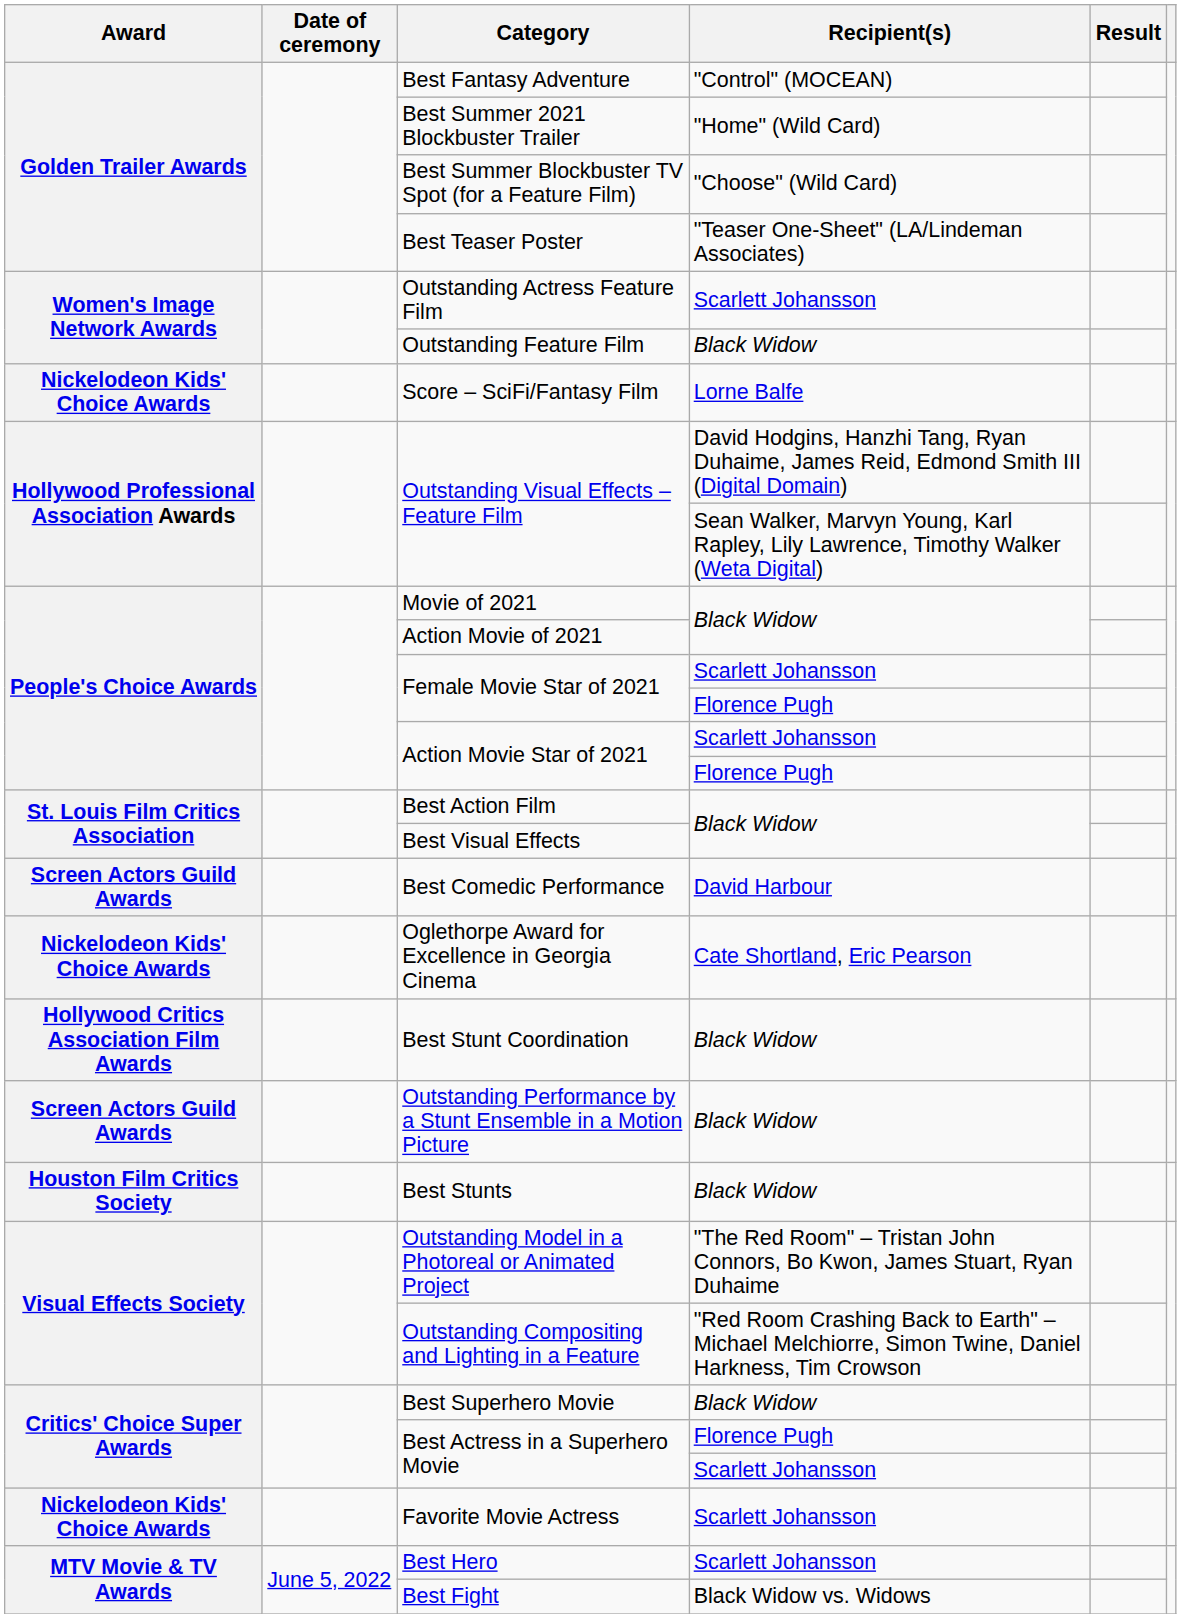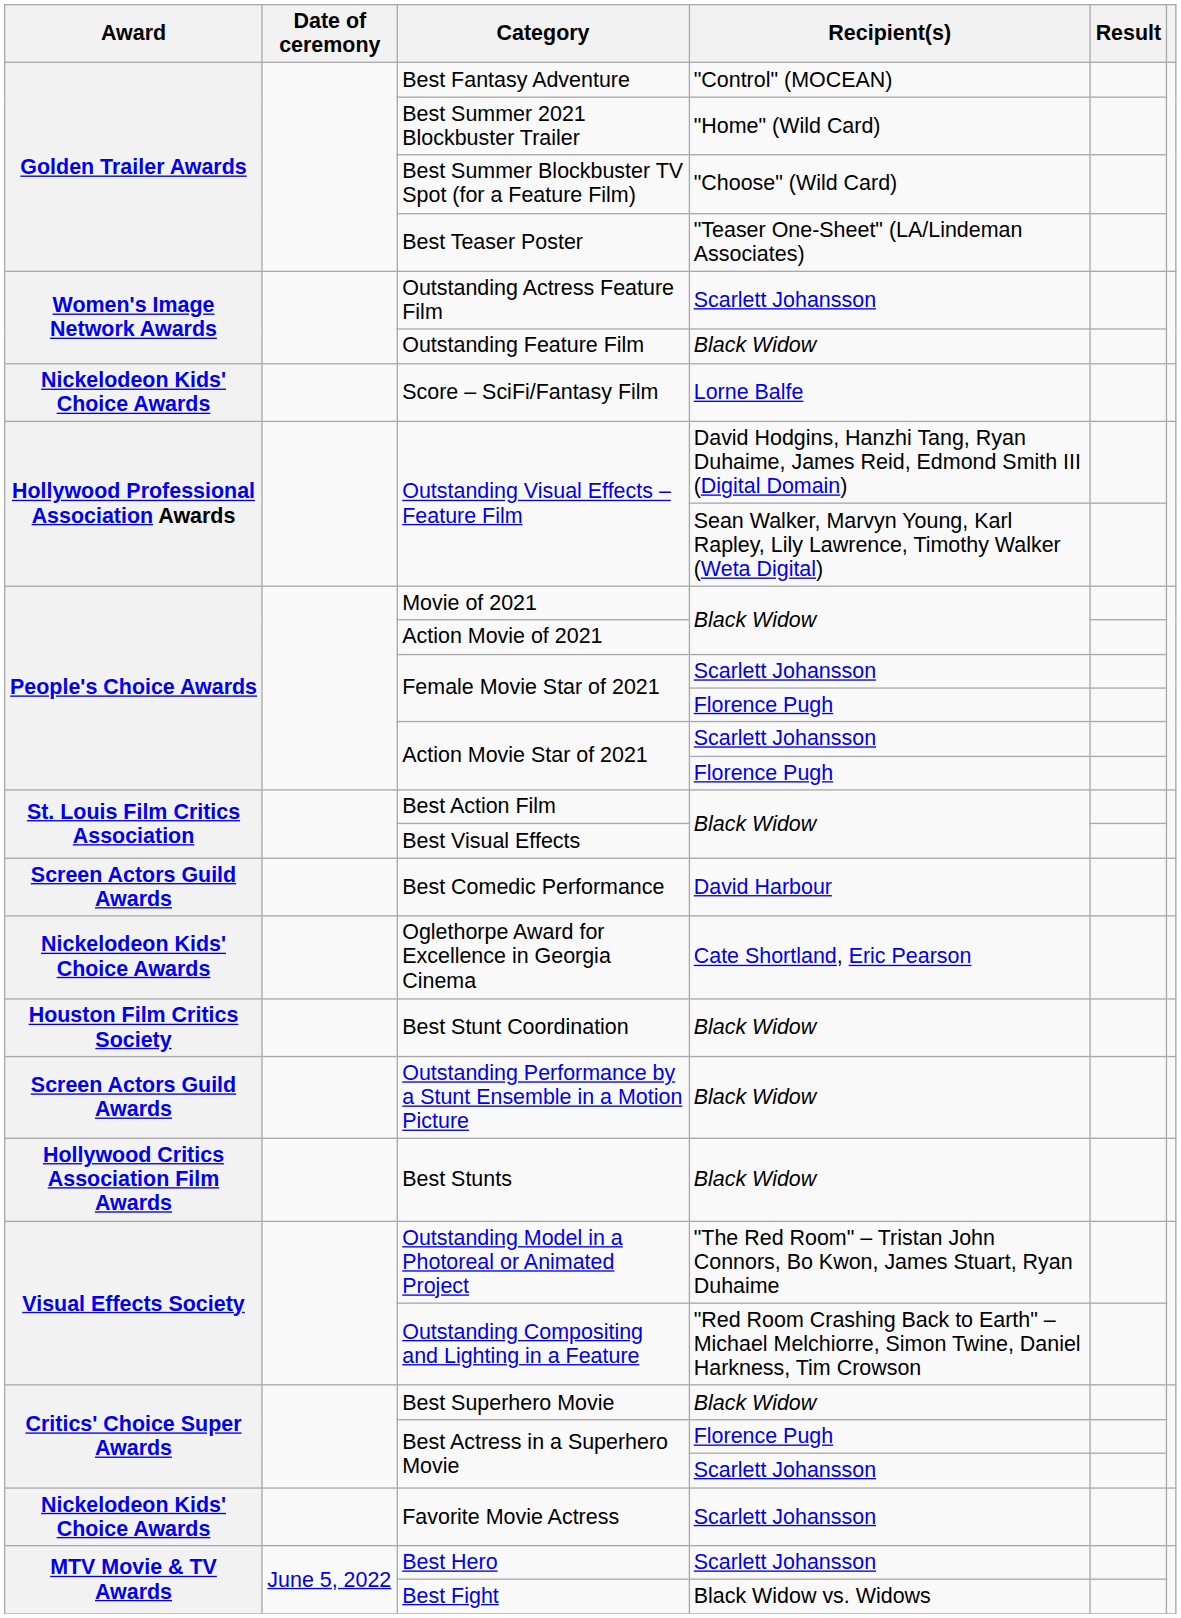 <table class="wikitable sortable plainrowheaders" style="width: 99%">
 <tr>
 <th scope="col" style="width:22%;">Award</th>
 <th scope="col">Date of ceremony</th>
 <th scope="col">Category</th>
 <th scope="col">Recipient(s)</th>
 <th scope="col">Result</th>
 <th scope="col" class="unsortable"></th>
 </tr>
 <tr>
 <th rowspan="4" scope="row" style="text-align:center;"><a href='#'>Golden Trailer Awards</a></th>
 <td rowspan="4"></td>
 <td>Best Fantasy Adventure</td>
 <td>"Control" (MOCEAN)</td>
 <td></td>
 <td rowspan="4" style="text-align:center;"></td>
 </tr>
 <tr>
 <td>Best Summer 2021 Blockbuster Trailer</td>
 <td>"Home" (Wild Card)</td>
 <td></td>
 </tr>
 <tr>
 <td>Best Summer Blockbuster TV Spot (for a Feature Film)</td>
 <td>"Choose" (Wild Card)</td>
 <td></td>
 </tr>
 <tr>
 <td>Best Teaser Poster</td>
 <td>"Teaser One-Sheet" (LA/Lindeman Associates)</td>
 <td></td>
 </tr>
 <tr>
 <th rowspan="2" scope="row" style="text-align:center;"><a href='#'>Women's Image Network Awards</a></th>
 <td rowspan="2"></td>
 <td>Outstanding Actress Feature Film</td>
 <td><a href='#'>Scarlett Johansson</a></td>
 <td></td>
 <td rowspan="2" style="text-align:center;"></td>
 </tr>
 <tr>
 <td>Outstanding Feature Film</td>
 <td><em>Black Widow</em></td>
 <td></td>
 </tr>
 <tr>
 <th scope="row" style="text-align: center;"><a href='#'>Nickelodeon Kids' Choice Awards</a></th>
 <td></td>
 <td>Score – SciFi/Fantasy Film</td>
 <td><a href='#'>Lorne Balfe</a></td>
 <td></td>
 <td style="text-align:center;"></td>
 </tr>
 <tr>
 <th rowspan="2" scope="row" style="text-align:center;"><a href='#'>Hollywood Professional Association</a> Awards</th>
 <td rowspan="2"></td>
 <td rowspan="2"><a href='#'>Outstanding Visual Effects – Feature Film</a></td>
 <td>David Hodgins, Hanzhi Tang, Ryan Duhaime, James Reid, Edmond Smith III (<a href='#'>Digital Domain</a>)</td>
 <td></td>
 <td rowspan="2" style="text-align:center;"></td>
 </tr>
 <tr>
 <td>Sean Walker, Marvyn Young, Karl Rapley, Lily Lawrence, Timothy Walker (<a href='#'>Weta Digital</a>)</td>
 <td></td>
 </tr>
 <tr>
 <th rowspan="6" scope="row" style="text-align:center;"><a href='#'>People's Choice Awards</a></th>
 <td rowspan="6"><a href='#'></a></td>
 <td>Movie of 2021</td>
 <td rowspan="2"><em>Black Widow</em></td>
 <td></td>
 <td rowspan="6" style="text-align:center;"></td>
 </tr>
 <tr>
 <td>Action Movie of 2021</td>
 <td></td>
 </tr>
 <tr>
 <td rowspan="2">Female Movie Star of 2021</td>
 <td><a href='#'>Scarlett Johansson</a></td>
 <td></td>
 </tr>
 <tr>
 <td><a href='#'>Florence Pugh</a></td>
 <td></td>
 </tr>
 <tr>
 <td rowspan="2">Action Movie Star of 2021</td>
 <td><a href='#'>Scarlett Johansson</a></td>
 <td></td>
 </tr>
 <tr>
 <td><a href='#'>Florence Pugh</a></td>
 <td></td>
 </tr>
 <tr>
 <th scope="row" rowspan="2" style="text-align:center;"><a href='#'>St. Louis Film Critics Association</a></th>
 <td rowspan="2"><a href='#'></a></td>
 <td>Best Action Film</td>
 <td rowspan="2"><em>Black Widow</em></td>
 <td></td>
 <td rowspan="2" style="text-align: center;"></td>
 </tr>
 <tr>
 <td>Best Visual Effects</td>
 <td></td>
 </tr>
 <tr>
 <th scope="row" style="text-align:center;"><a href='#'>Screen Actors Guild Awards</a></th>
 <td><a href='#'></a></td>
 <td>Best Comedic Performance</td>
 <td><a href='#'>David Harbour</a></td>
 <td></td>
 <td style="text-align: center;"></td>
 </tr>
 <tr>
 <th scope="row" style="text-align: center;"><a href='#'>Nickelodeon Kids' Choice Awards</a></th>
 <td></td>
 <td>Oglethorpe Award for Excellence in Georgia Cinema</td>
 <td><a href='#'>Cate Shortland</a>, <a href='#'>Eric Pearson</a></td>
 <td></td>
 <td style="text-align: center;"></td>
 </tr>
 <tr>
-<th scope="row" style="text-align:center;"><a href='#'>Hollywood Critics Association Film Awards</a></th>
+<th scope="row" style="text-align:center;"><a href='#'>Houston Film Critics Society</a></th>
 <td><a href='#'></a></td>
 <td>Best Stunt Coordination</td>
 <td><em>Black Widow</em></td>
 <td></td>
 <td style="text-align:center;"></td>
 </tr>
 <tr>
 <th scope="row" style="text-align:center;"><a href='#'>Screen Actors Guild Awards</a></th>
 <td><a href='#'></a></td>
 <td><a href='#'>Outstanding Performance by a Stunt Ensemble in a Motion Picture</a></td>
 <td><em>Black Widow</em></td>
 <td></td>
 <td style="text-align: center;"></td>
 </tr>
 <tr>
-<th scope="row" style="text-align:center;"><a href='#'>Houston Film Critics Society</a></th>
+<th scope="row" style="text-align:center;"><a href='#'>Hollywood Critics Association Film Awards</a></th>
 <td><a href='#'></a></td>
 <td>Best Stunts</td>
 <td><em>Black Widow</em></td>
 <td></td>
 <td style="text-align:center;"></td>
 </tr>
 <tr>
 <th rowspan="2" scope="row" style="text-align: center;"><a href='#'>Visual Effects Society</a></th>
 <td rowspan="2"><a href='#'></a></td>
 <td><a href='#'>Outstanding Model in a Photoreal or Animated Project</a></td>
 <td>"The Red Room" – Tristan John Connors, Bo Kwon, James Stuart, Ryan Duhaime</td>
 <td></td>
 <td rowspan="2" style="text-align: center;"></td>
 </tr>
 <tr>
 <td><a href='#'>Outstanding Compositing and Lighting in a Feature</a></td>
 <td>"Red Room Crashing Back to Earth" – Michael Melchiorre, Simon Twine, Daniel Harkness, Tim Crowson</td>
 <td></td>
 </tr>
 <tr>
 <th scope="row" style="text-align: center;" rowspan="3"><a href='#'>Critics' Choice Super Awards</a></th>
 <td rowspan="3"><a href='#'></a></td>
 <td>Best Superhero Movie</td>
 <td><em>Black Widow</em></td>
 <td></td>
 <td rowspan="3" style="text-align:center;"><br></td>
 </tr>
 <tr>
 <td rowspan="2">Best Actress in a Superhero Movie</td>
 <td><a href='#'>Florence Pugh</a></td>
 <td></td>
 </tr>
 <tr>
 <td><a href='#'>Scarlett Johansson</a></td>
 <td></td>
 </tr>
 <tr>
 <th scope="row" style="text-align: center;"><a href='#'>Nickelodeon Kids' Choice Awards</a></th>
 <td><a href='#'></a></td>
 <td>Favorite Movie Actress</td>
 <td><a href='#'>Scarlett Johansson</a></td>
 <td></td>
 <td style="text-align: center;"></td>
 </tr>
 <tr>
 <th rowspan="2" scope="row" style="text-align: center;"><a href='#'>MTV Movie & TV Awards</a></th>
 <td rowspan="2"><a href='#'>June 5, 2022</a></td>
 <td><a href='#'>Best Hero</a></td>
 <td><a href='#'>Scarlett Johansson</a></td>
 <td></td>
 <td rowspan="2" style="text-align: center;"></td>
 </tr>
 <tr>
 <td><a href='#'>Best Fight</a></td>
 <td>Black Widow vs. Widows</td>
 <td></td>
 </tr>
 </table>
